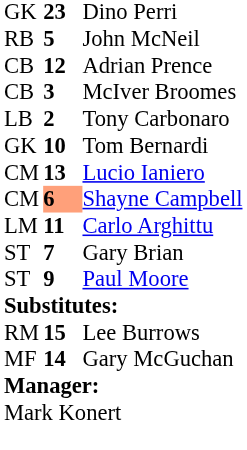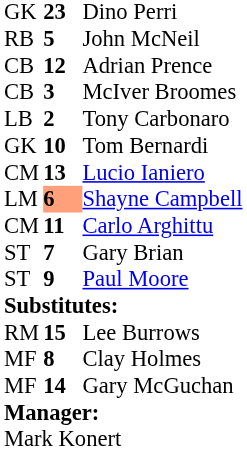 <table cellspacing="0" cellpadding="0" style="font-size:90%; margin:auto;">
 <tr>
 <th width=25></th>
 <th width=25></th>
 </tr>
 <tr>
 <td>GK</td>
 <td><strong>23</strong></td>
 <td> Dino Perri</td>
 <td></td>
 <td></td>
 </tr>
 <tr>
 <td>RB</td>
 <td><strong>5</strong></td>
 <td>John McNeil</td>
 <td></td>
 <td></td>
 </tr>
 <tr>
 <td>CB</td>
 <td><strong>12</strong></td>
 <td>Adrian Prence</td>
 <td></td>
 <td></td>
 </tr>
 <tr>
 <td>CB</td>
 <td><strong>3</strong></td>
 <td>McIver Broomes</td>
 <td></td>
 <td></td>
 </tr>
 <tr>
 <td>LB</td>
 <td><strong>2</strong></td>
 <td>Tony Carbonaro</td>
 <td></td>
 <td></td>
 </tr>
 <tr>
 <td>GK</td>
 <td><strong>10</strong></td>
 <td>Tom Bernardi</td>
 <td></td>
 <td></td>
 </tr>
 <tr>
 <td>CM</td>
 <td><strong>13</strong></td>
 <td> <a href='#'>Lucio Ianiero</a></td>
 </tr>
 <tr>
-<td>CM</td>
+<td>LM</td>
 <td style="background: lightsalmon;"><strong>6</strong></td>
 <td> <a href='#'>Shayne Campbell</a></td>
 </tr>
 <tr>
-<td>LM</td>
+<td>CM</td>
 <td><strong>11</strong></td>
 <td> <a href='#'>Carlo Arghittu</a></td>
 <td></td>
 <td></td>
 </tr>
 <tr>
 <td>ST</td>
 <td><strong>7</strong></td>
 <td>Gary Brian</td>
 <td></td>
 <td></td>
 </tr>
 <tr>
 <td>ST</td>
 <td><strong>9</strong></td>
 <td> <a href='#'>Paul Moore</a></td>
 <td></td>
 <td></td>
 </tr>
 <tr>
 <td colspan=3><strong>Substitutes:</strong></td>
 </tr>
 <tr>
 <td>RM</td>
 <td><strong>15</strong></td>
 <td>Lee Burrows</td>
 <td></td>
 <td></td>
 </tr>
 <tr>
 <td>MF</td>
+<td><strong>8</strong></td>
+<td>Clay Holmes</td>
+<td></td>
+<td></td>
+</tr>
+<tr>
+<td>MF</td>
 <td><strong>14</strong></td>
 <td>Gary McGuchan</td>
 <td></td>
 <td></td>
 </tr>
 <tr>
 <td colspan=3><strong>Manager:</strong></td>
 </tr>
 <tr>
 <td colspan=4>Mark Konert</td>
 </tr>
 </table>
